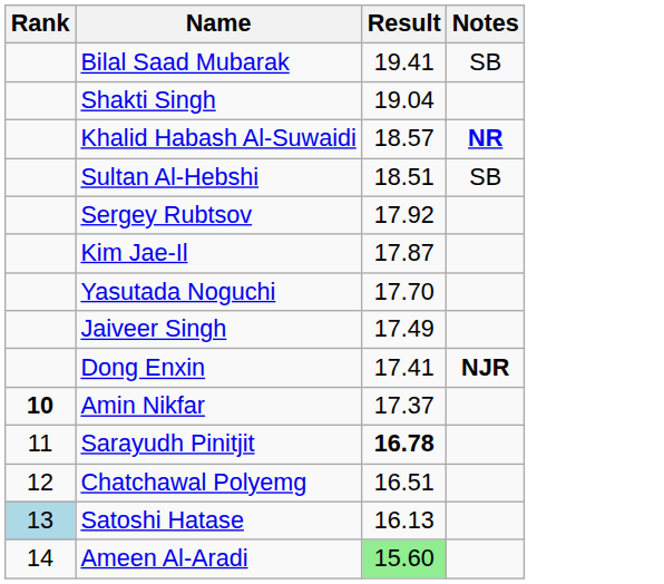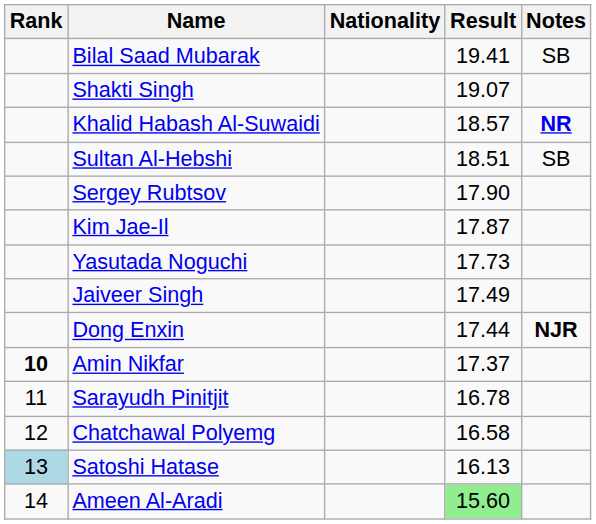 <table class="wikitable sortable" style="text-align:center">
 <tr>
 <th>Rank</th>
 <th>Name</th>
+<th>Nationality</th>
 <th>Result</th>
 <th>Notes</th>
 </tr>
 <tr>
 <td></td>
 <td align=left><a href='#'>Bilal Saad Mubarak</a></td>
+<td align=left></td>
 <td>19.41</td>
 <td>SB</td>
 </tr>
 <tr>
 <td></td>
 <td align=left><a href='#'>Shakti Singh</a></td>
-<td>19.04</td>
+<td align=left></td>
+<td>19.07</td>
 <td></td>
 </tr>
 <tr>
 <td></td>
 <td align=left><a href='#'>Khalid Habash Al-Suwaidi</a></td>
+<td align=left></td>
 <td>18.57</td>
 <td><strong><a href='#'>NR</a></strong></td>
 </tr>
 <tr>
 <td></td>
 <td align=left><a href='#'>Sultan Al-Hebshi</a></td>
+<td align=left></td>
 <td>18.51</td>
 <td>SB</td>
 </tr>
 <tr>
 <td></td>
 <td align=left><a href='#'>Sergey Rubtsov</a></td>
-<td>17.92</td>
+<td align=left></td>
+<td>17.90</td>
 <td></td>
 </tr>
 <tr>
 <td></td>
 <td align=left><a href='#'>Kim Jae-Il</a></td>
+<td align=left></td>
 <td>17.87</td>
 <td></td>
 </tr>
 <tr>
 <td></td>
 <td align=left><a href='#'>Yasutada Noguchi</a></td>
-<td>17.70</td>
+<td align=left></td>
+<td>17.73</td>
 <td></td>
 </tr>
 <tr>
 <td></td>
 <td align=left><a href='#'>Jaiveer Singh</a></td>
+<td align=left></td>
 <td>17.49</td>
 <td></td>
 </tr>
 <tr>
 <td></td>
 <td align=left><a href='#'>Dong Enxin</a></td>
-<td>17.41</td>
+<td align=left></td>
+<td>17.44</td>
 <td><strong>NJR</strong></td>
 </tr>
 <tr>
 <td><strong>10</strong></td>
 <td align=left><a href='#'>Amin Nikfar</a></td>
+<td align=left></td>
 <td>17.37</td>
 <td></td>
 </tr>
 <tr>
 <td>11</td>
 <td align=left><a href='#'>Sarayudh Pinitjit</a></td>
-<td><strong>16.78</strong></td>
+<td align=left></td>
+<td>16.78</td>
 <td></td>
 </tr>
 <tr>
 <td>12</td>
 <td align=left><a href='#'>Chatchawal Polyemg</a></td>
-<td>16.51</td>
+<td align=left></td>
+<td>16.58</td>
 <td></td>
 </tr>
 <tr>
 <td style="background: lightblue;">13</td>
 <td align=left><a href='#'>Satoshi Hatase</a></td>
+<td align=left></td>
 <td>16.13</td>
 <td></td>
 </tr>
 <tr>
 <td>14</td>
 <td align=left><a href='#'>Ameen Al-Aradi</a></td>
+<td align=left></td>
 <td style="background: lightgreen;">15.60</td>
 <td></td>
 </tr>
 </table>
